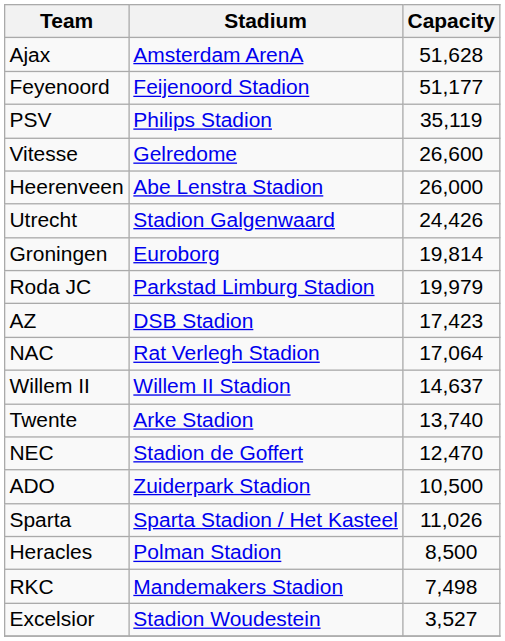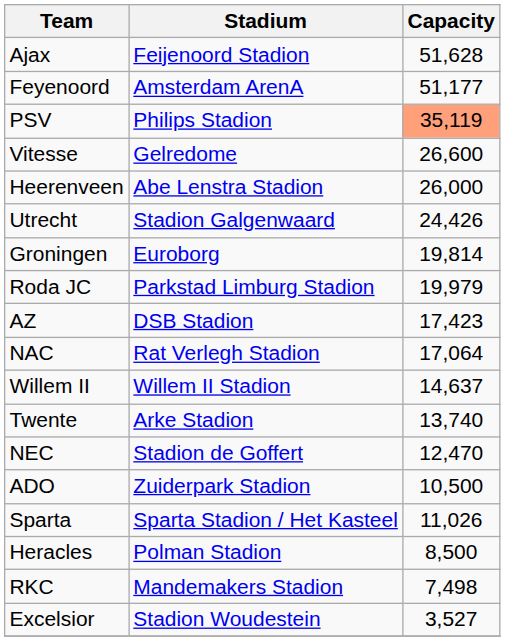 <table class="wikitable sortable">
 <tr>
 <th>Team</th>
 <th>Stadium</th>
 <th>Capacity</th>
 </tr>
 <tr>
 <td>Ajax</td>
-<td><a href='#'>Amsterdam ArenA</a></td>
+<td><a href='#'>Feijenoord Stadion</a></td>
 <td align="center">51,628</td>
 </tr>
 <tr>
 <td>Feyenoord</td>
-<td><a href='#'>Feijenoord Stadion</a></td>
+<td><a href='#'>Amsterdam ArenA</a></td>
 <td align="center">51,177</td>
 </tr>
 <tr>
 <td>PSV</td>
 <td><a href='#'>Philips Stadion</a></td>
-<td align="center">35,119</td>
+<td align="center" style="background: lightsalmon;">35,119</td>
 </tr>
 <tr>
 <td>Vitesse</td>
 <td><a href='#'>Gelredome</a></td>
 <td align="center">26,600</td>
 </tr>
 <tr>
 <td>Heerenveen</td>
 <td><a href='#'>Abe Lenstra Stadion</a></td>
 <td align="center">26,000</td>
 </tr>
 <tr>
 <td>Utrecht</td>
 <td><a href='#'>Stadion Galgenwaard</a></td>
 <td align="center">24,426</td>
 </tr>
 <tr>
 <td>Groningen</td>
 <td><a href='#'>Euroborg</a></td>
 <td align="center">19,814</td>
 </tr>
 <tr>
 <td>Roda JC</td>
 <td><a href='#'>Parkstad Limburg Stadion</a></td>
 <td align="center">19,979</td>
 </tr>
 <tr>
 <td>AZ</td>
 <td><a href='#'>DSB Stadion</a></td>
 <td align="center">17,423</td>
 </tr>
 <tr>
 <td>NAC</td>
 <td><a href='#'>Rat Verlegh Stadion</a></td>
 <td align="center">17,064</td>
 </tr>
 <tr>
 <td>Willem II</td>
 <td><a href='#'>Willem II Stadion</a></td>
 <td align="center">14,637</td>
 </tr>
 <tr>
 <td>Twente</td>
 <td><a href='#'>Arke Stadion</a></td>
 <td align="center">13,740</td>
 </tr>
 <tr>
 <td>NEC</td>
 <td><a href='#'>Stadion de Goffert</a></td>
 <td align="center">12,470</td>
 </tr>
 <tr>
 <td>ADO</td>
 <td><a href='#'>Zuiderpark Stadion</a></td>
 <td align="center">10,500</td>
 </tr>
 <tr>
 <td>Sparta</td>
 <td><a href='#'>Sparta Stadion / Het Kasteel</a></td>
 <td align="center">11,026</td>
 </tr>
 <tr>
 <td>Heracles</td>
 <td><a href='#'>Polman Stadion</a></td>
 <td align="center">8,500</td>
 </tr>
 <tr>
 <td>RKC</td>
 <td><a href='#'>Mandemakers Stadion</a></td>
 <td align="center">7,498</td>
 </tr>
 <tr>
 <td>Excelsior</td>
 <td><a href='#'>Stadion Woudestein</a></td>
 <td align="center">3,527</td>
 </tr>
 <tr>
 </tr>
 </table>
